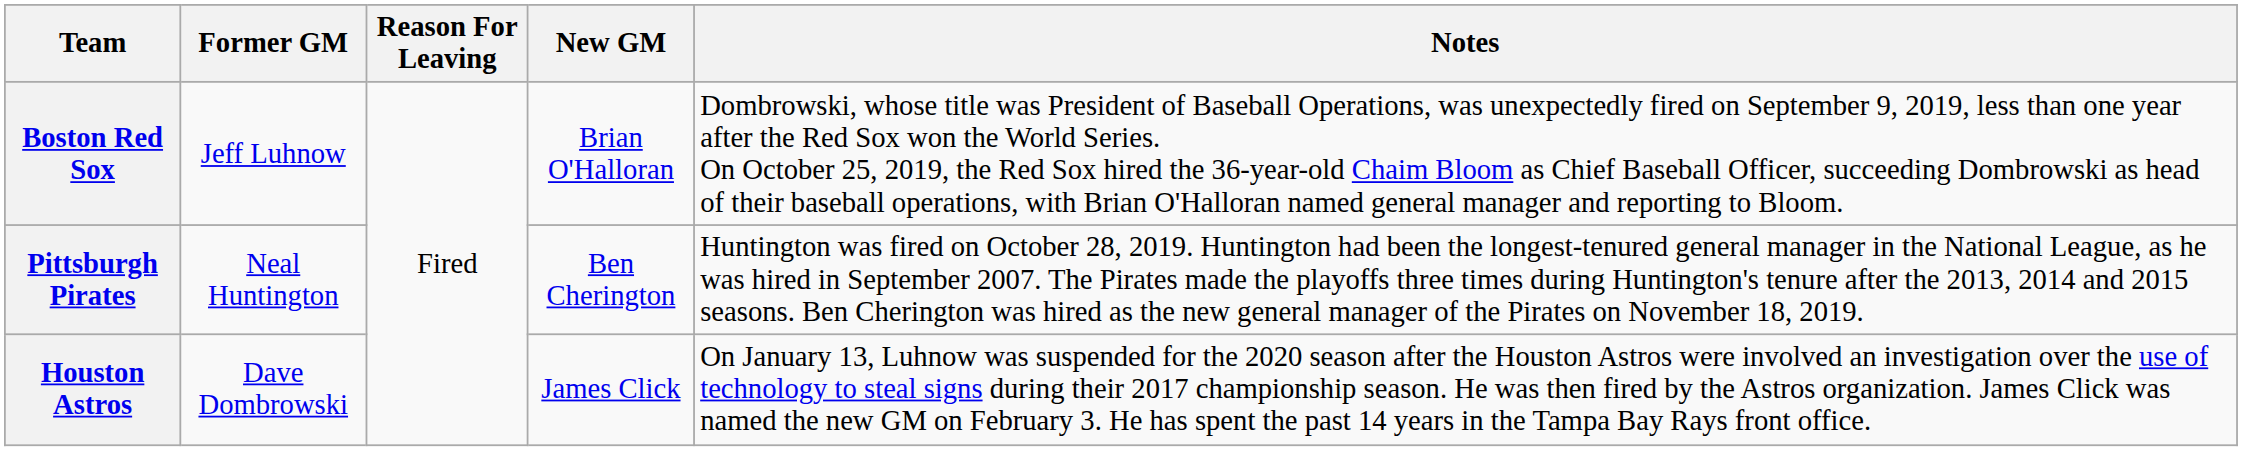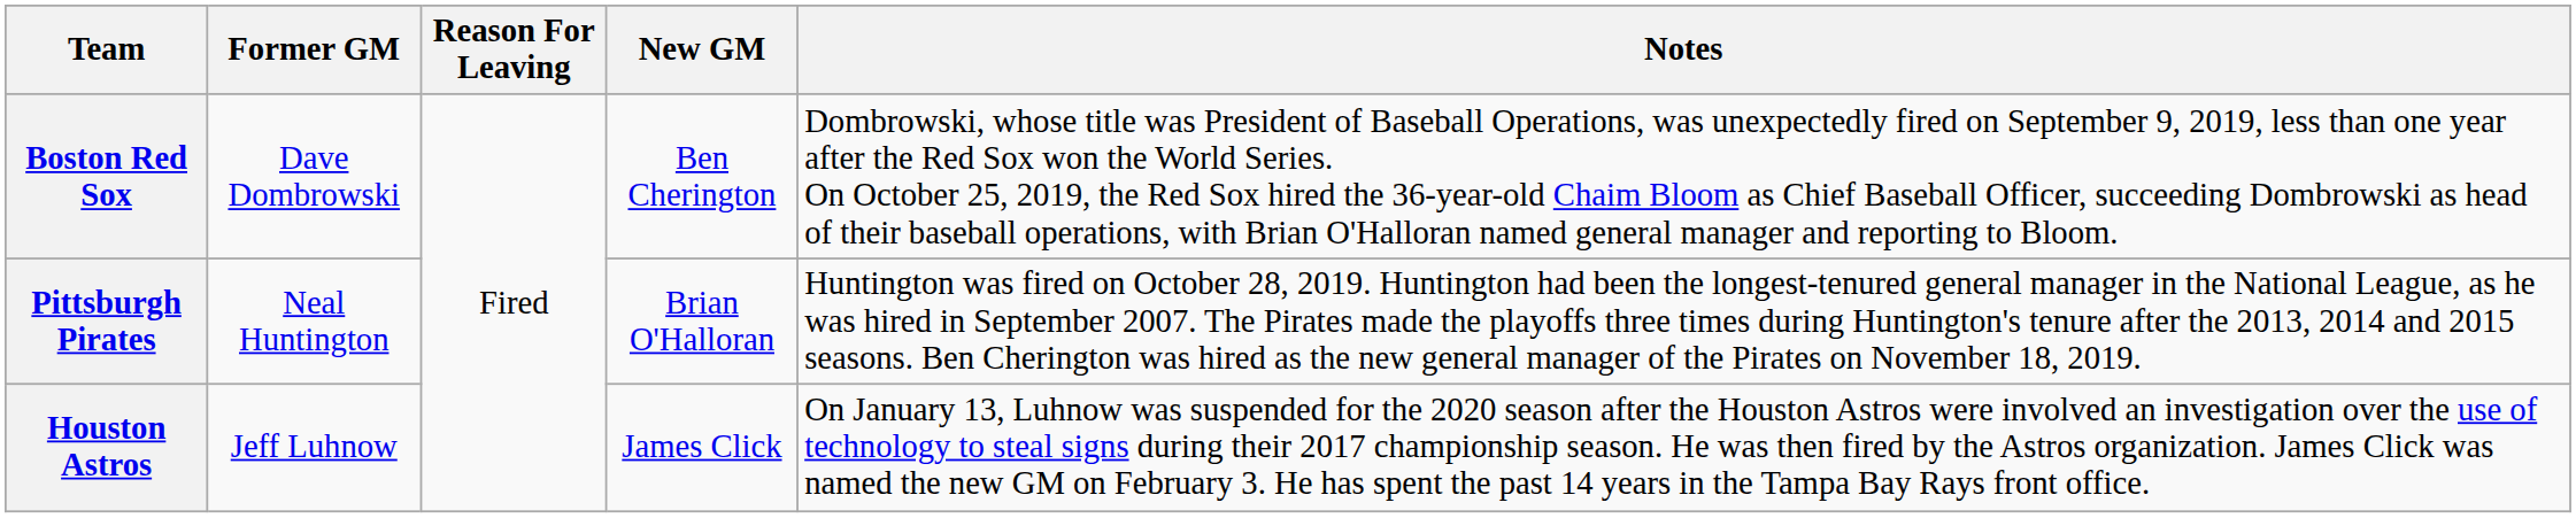 <table class="wikitable plainrowheaders" style="text-align:center;">
 <tr>
 <th scope="col">Team</th>
 <th scope="col">Former GM</th>
 <th scope="col">Reason For Leaving</th>
 <th scope="col">New GM</th>
 <th scope="col">Notes</th>
 </tr>
 <tr>
 <th scope="row" style="text-align:center;"><a href='#'>Boston Red Sox</a></th>
-<td><a href='#'>Jeff Luhnow</a></td>
+<td><a href='#'>Dave Dombrowski</a></td>
 <td rowspan="3">Fired</td>
-<td><a href='#'>Brian O'Halloran</a></td>
+<td><a href='#'>Ben Cherington</a></td>
 <td style="text-align:left;">Dombrowski, whose title was President of Baseball Operations, was unexpectedly fired on September 9, 2019, less than one year after the Red Sox won the World Series.<br>On October 25, 2019, the Red Sox hired the 36-year-old <a href='#'>Chaim Bloom</a> as Chief Baseball Officer, succeeding Dombrowski as head of their baseball operations, with Brian O'Halloran named general manager and reporting to Bloom.</td>
 </tr>
 <tr>
 <th scope="row" style="text-align:center;"><a href='#'>Pittsburgh Pirates</a></th>
 <td><a href='#'>Neal Huntington</a></td>
-<td><a href='#'>Ben Cherington</a></td>
+<td><a href='#'>Brian O'Halloran</a></td>
 <td style="text-align:left;">Huntington was fired on October 28, 2019.  Huntington had been the longest-tenured general manager in the National League, as he was hired in September 2007.  The Pirates made the playoffs three times during Huntington's tenure after the 2013, 2014 and 2015 seasons. Ben Cherington was hired as the new general manager of the Pirates on November 18, 2019.</td>
 </tr>
 <tr>
 <th scope="row" style="text-align:center;"><a href='#'>Houston Astros</a></th>
-<td><a href='#'>Dave Dombrowski</a></td>
+<td><a href='#'>Jeff Luhnow</a></td>
 <td><a href='#'>James Click</a></td>
 <td style="text-align:left;">On January 13, Luhnow was suspended for the 2020 season after the Houston Astros were involved an investigation over the <a href='#'>use of technology to steal signs</a> during their 2017 championship season.  He was then fired by the Astros organization.  James Click was named the new GM on February 3.  He has spent the past 14 years in the Tampa Bay Rays front office.</td>
 </tr>
 </table>
